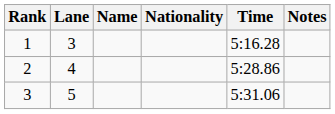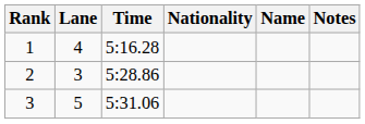 <table class="wikitable sortable" style="text-align:center">
 <tr>
 <th>Rank</th>
 <th>Lane</th>
+<th>Time</th>
+<th>Nationality</th>
 <th>Name</th>
-<th>Nationality</th>
-<th>Time</th>
 <th>Notes</th>
 </tr>
 <tr>
 <td>1</td>
-<td>3</td>
+<td>4</td>
+<td>5:16.28</td>
 <td align=left></td>
 <td align=left></td>
-<td>5:16.28</td>
 <td></td>
 </tr>
 <tr>
 <td>2</td>
-<td>4</td>
+<td>3</td>
+<td>5:28.86</td>
 <td align=left></td>
 <td align=left></td>
-<td>5:28.86</td>
 <td></td>
 </tr>
 <tr>
 <td>3</td>
 <td>5</td>
+<td>5:31.06</td>
 <td align=left></td>
 <td align=left></td>
-<td>5:31.06</td>
 <td></td>
 </tr>
 </table>
